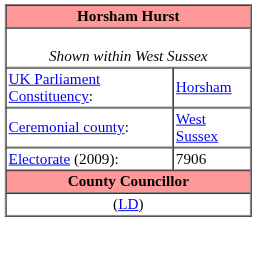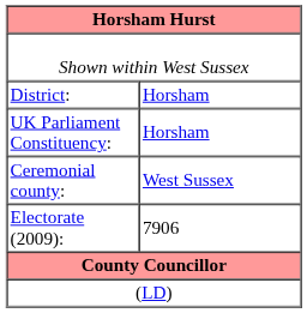 <table class="vcard" border=1 cellpadding=2 cellspacing=0 align=right width=260 style=margin-left:0.5em;>
 <tr>
 <th class="fn org" colspan=2 align=center bgcolor="#ff9999"><strong>Horsham Hurst</strong></th>
 </tr>
 <tr>
 <td colspan=2 align=center><br><em>Shown within West Sussex</em></td>
+</tr>
+<tr class="note">
+<td width="45%"><a href='#'>District</a>:</td>
+<td><a href='#'>Horsham</a></td>
 </tr>
 <tr class="note">
 <td><a href='#'>UK Parliament Constituency</a>:</td>
 <td><a href='#'>Horsham</a></td>
 </tr>
 <tr class="note">
 <td><a href='#'>Ceremonial county</a>:</td>
 <td><a href='#'>West Sussex</a></td>
 </tr>
 <tr class="note">
 <td><a href='#'>Electorate</a> (2009):</td>
 <td>7906</td>
 </tr>
 <tr>
 <th colspan=2 align=center bgcolor="#ff9999">County Councillor</th>
 </tr>
 <tr>
 <td colspan=2 align=center> (<a href='#'>LD</a>)</td>
 </tr>
 </table>
